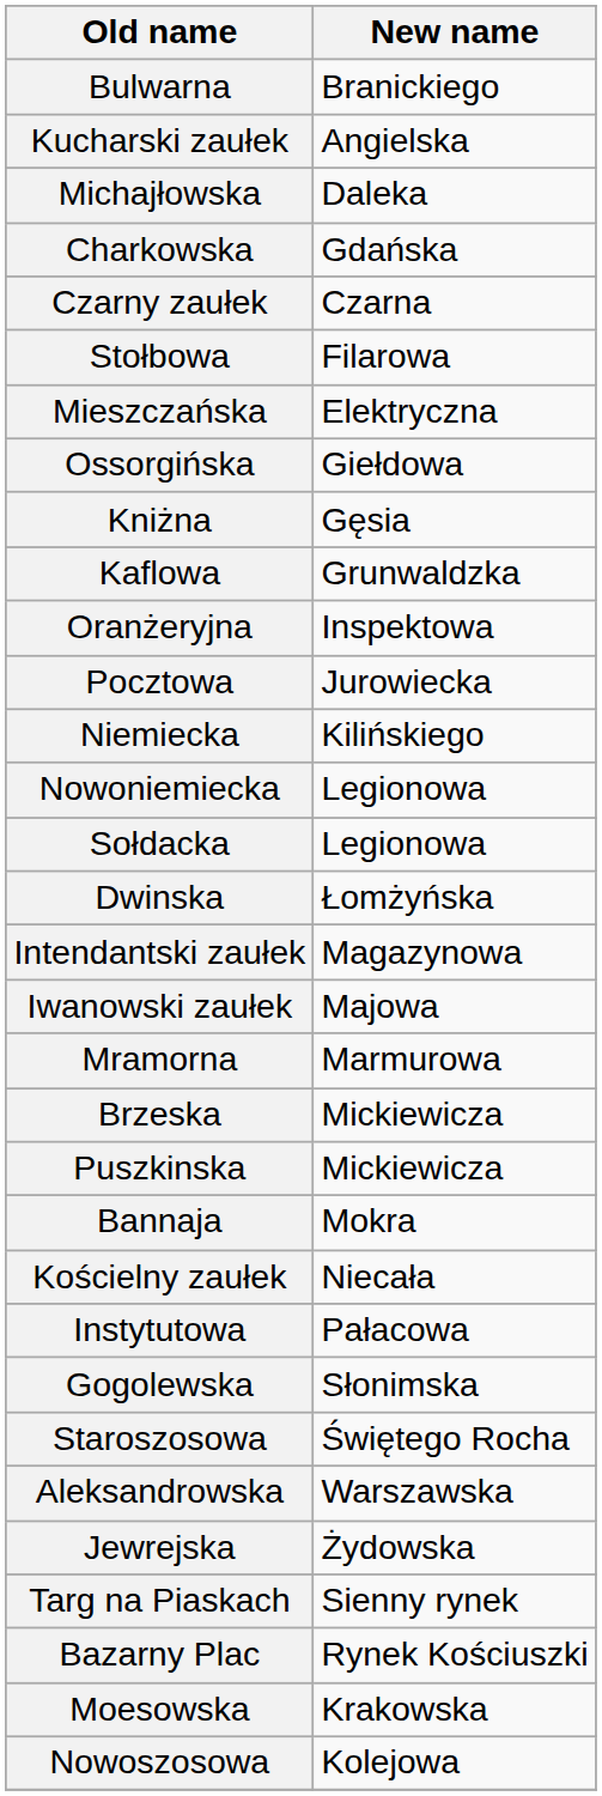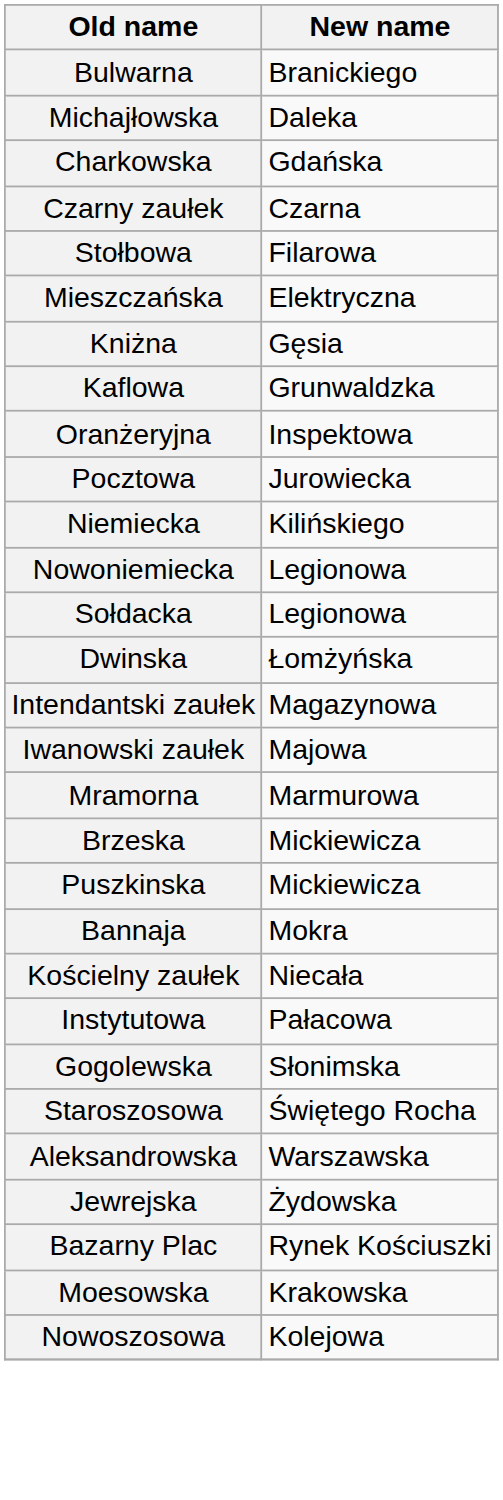 <table class="wikitable">
 <tr>
 <th scope="col">Old name</th>
 <th scope="col">New name</th>
 </tr>
 <tr>
 <th scope="row" style="font-weight:normal;">Bulwarna</th>
 <td>Branickiego</td>
-</tr>
-<tr>
-<th scope="row" style="font-weight:normal;">Kucharski zaułek</th>
-<td>Angielska</td>
 </tr>
 <tr>
 <th scope="row" style="font-weight:normal;">Michajłowska</th>
 <td>Daleka</td>
 </tr>
 <tr>
 <th scope="row" style="font-weight:normal;">Charkowska</th>
 <td>Gdańska</td>
 </tr>
 <tr>
 <th scope="row" style="font-weight:normal;">Czarny zaułek</th>
 <td>Czarna</td>
 </tr>
 <tr>
 <th scope="row" style="font-weight:normal;">Stołbowa</th>
 <td>Filarowa</td>
 </tr>
 <tr>
 <th scope="row" style="font-weight:normal;">Mieszczańska</th>
 <td>Elektryczna</td>
-</tr>
-<tr>
-<th scope="row" style="font-weight:normal;">Ossorgińska</th>
-<td>Giełdowa</td>
 </tr>
 <tr>
 <th scope="row" style="font-weight:normal;">Kniżna</th>
 <td>Gęsia</td>
 </tr>
 <tr>
 <th scope="row" style="font-weight:normal;">Kaflowa</th>
 <td>Grunwaldzka</td>
 </tr>
 <tr>
 <th scope="row" style="font-weight:normal;">Oranżeryjna</th>
 <td>Inspektowa</td>
 </tr>
 <tr>
 <th scope="row" style="font-weight:normal;">Pocztowa</th>
 <td>Jurowiecka</td>
 </tr>
 <tr>
 <th scope="row" style="font-weight:normal;">Niemiecka</th>
 <td>Kilińskiego</td>
 </tr>
 <tr>
 <th scope="row" style="font-weight:normal;">Nowoniemiecka</th>
 <td>Legionowa</td>
 </tr>
 <tr>
 <th scope="row" style="font-weight:normal;">Sołdacka</th>
 <td>Legionowa</td>
 </tr>
 <tr>
 <th scope="row" style="font-weight:normal;">Dwinska</th>
 <td>Łomżyńska</td>
 </tr>
 <tr>
 <th scope="row" style="font-weight:normal;">Intendantski zaułek</th>
 <td>Magazynowa</td>
 </tr>
 <tr>
 <th scope="row" style="font-weight:normal;">Iwanowski zaułek</th>
 <td>Majowa</td>
 </tr>
 <tr>
 <th scope="row" style="font-weight:normal;">Mramorna</th>
 <td>Marmurowa</td>
 </tr>
 <tr>
 <th scope="row" style="font-weight:normal;">Brzeska</th>
 <td>Mickiewicza</td>
 </tr>
 <tr>
 <th scope="row" style="font-weight:normal;">Puszkinska</th>
 <td>Mickiewicza</td>
 </tr>
 <tr>
 <th scope="row" style="font-weight:normal;">Bannaja</th>
 <td>Mokra</td>
 </tr>
 <tr>
 <th scope="row" style="font-weight:normal;">Kościelny zaułek</th>
 <td>Niecała</td>
 </tr>
 <tr>
 <th scope="row" style="font-weight:normal;">Instytutowa</th>
 <td>Pałacowa</td>
 </tr>
 <tr>
 <th scope="row" style="font-weight:normal;">Gogolewska</th>
 <td>Słonimska</td>
 </tr>
 <tr>
 <th scope="row" style="font-weight:normal;">Staroszosowa</th>
 <td>Świętego Rocha</td>
 </tr>
 <tr>
 <th scope="row" style="font-weight:normal;">Aleksandrowska</th>
 <td>Warszawska</td>
 </tr>
 <tr>
 <th scope="row" style="font-weight:normal;">Jewrejska</th>
 <td>Żydowska</td>
 </tr>
 <tr>
-<th scope="row" style="font-weight:normal;">Targ na Piaskach</th>
-<td>Sienny rynek</td>
-</tr>
-<tr>
 <th scope="row" style="font-weight:normal;">Bazarny Plac</th>
 <td>Rynek Kościuszki</td>
 </tr>
 <tr>
 <th scope="row" style="font-weight:normal;">Moesowska</th>
 <td>Krakowska</td>
 </tr>
 <tr>
 <th scope="row" style="font-weight:normal;">Nowoszosowa</th>
 <td>Kolejowa</td>
 </tr>
 <tr>
 </tr>
 </table>
